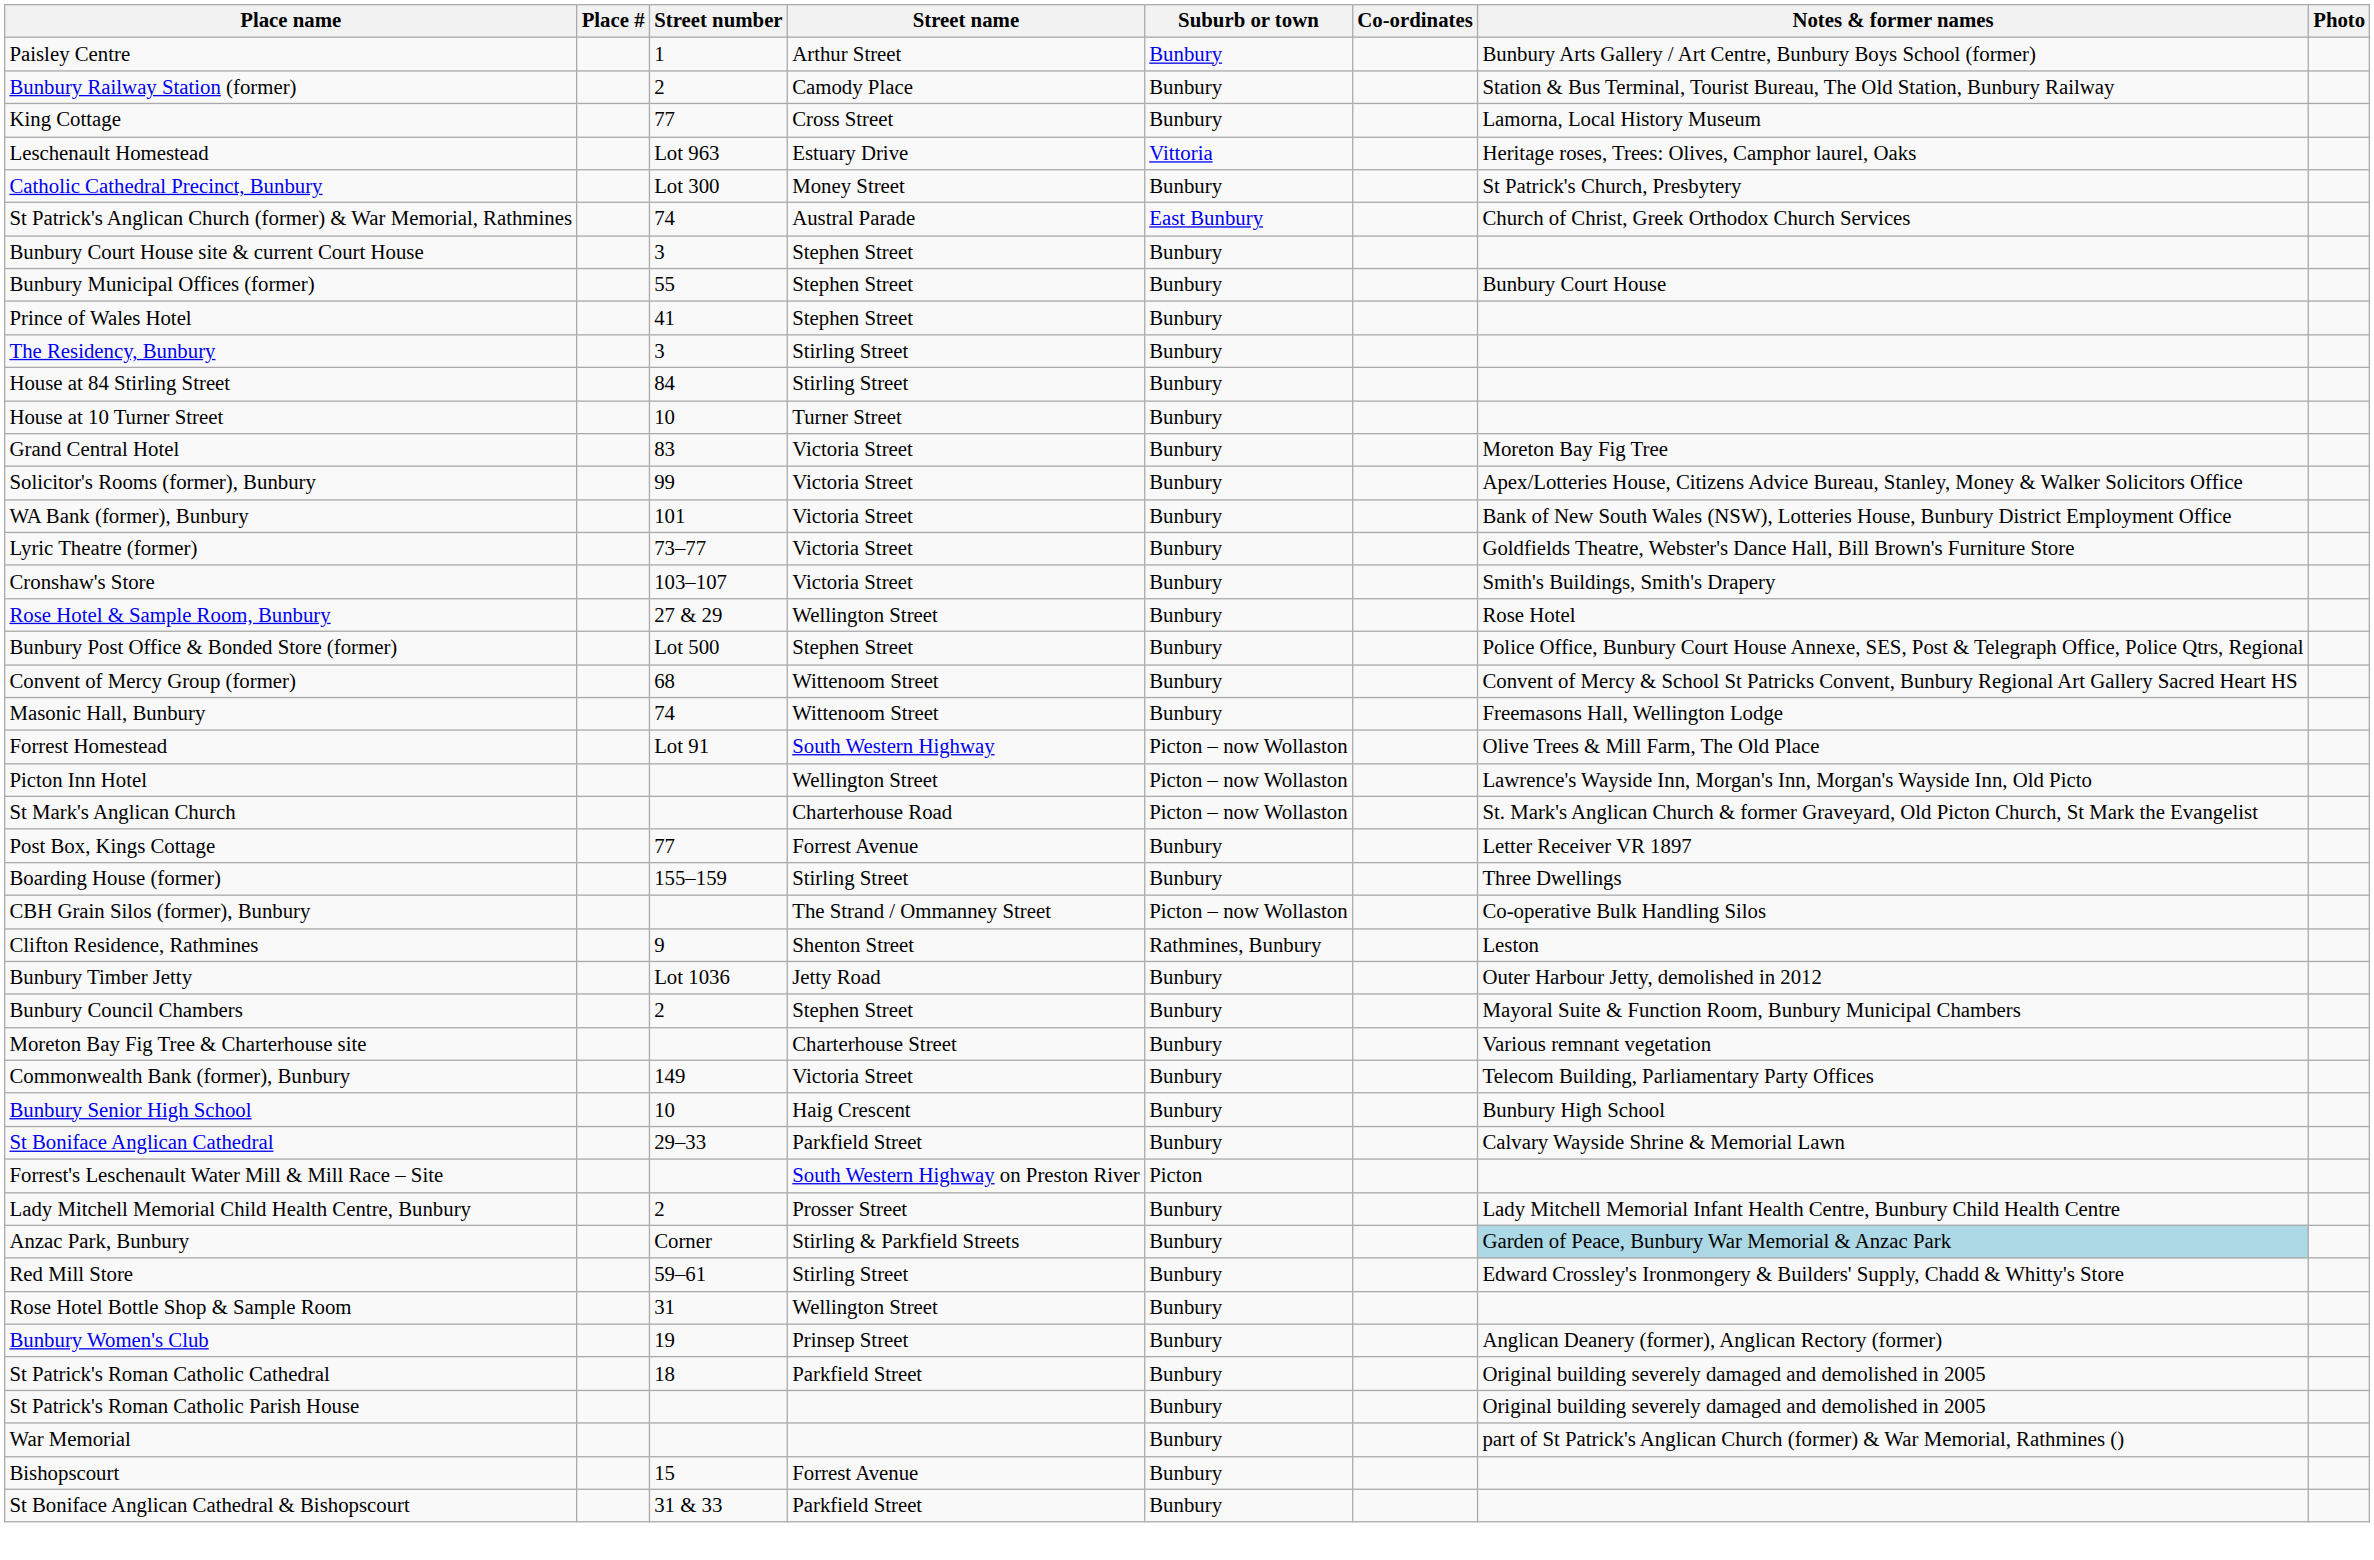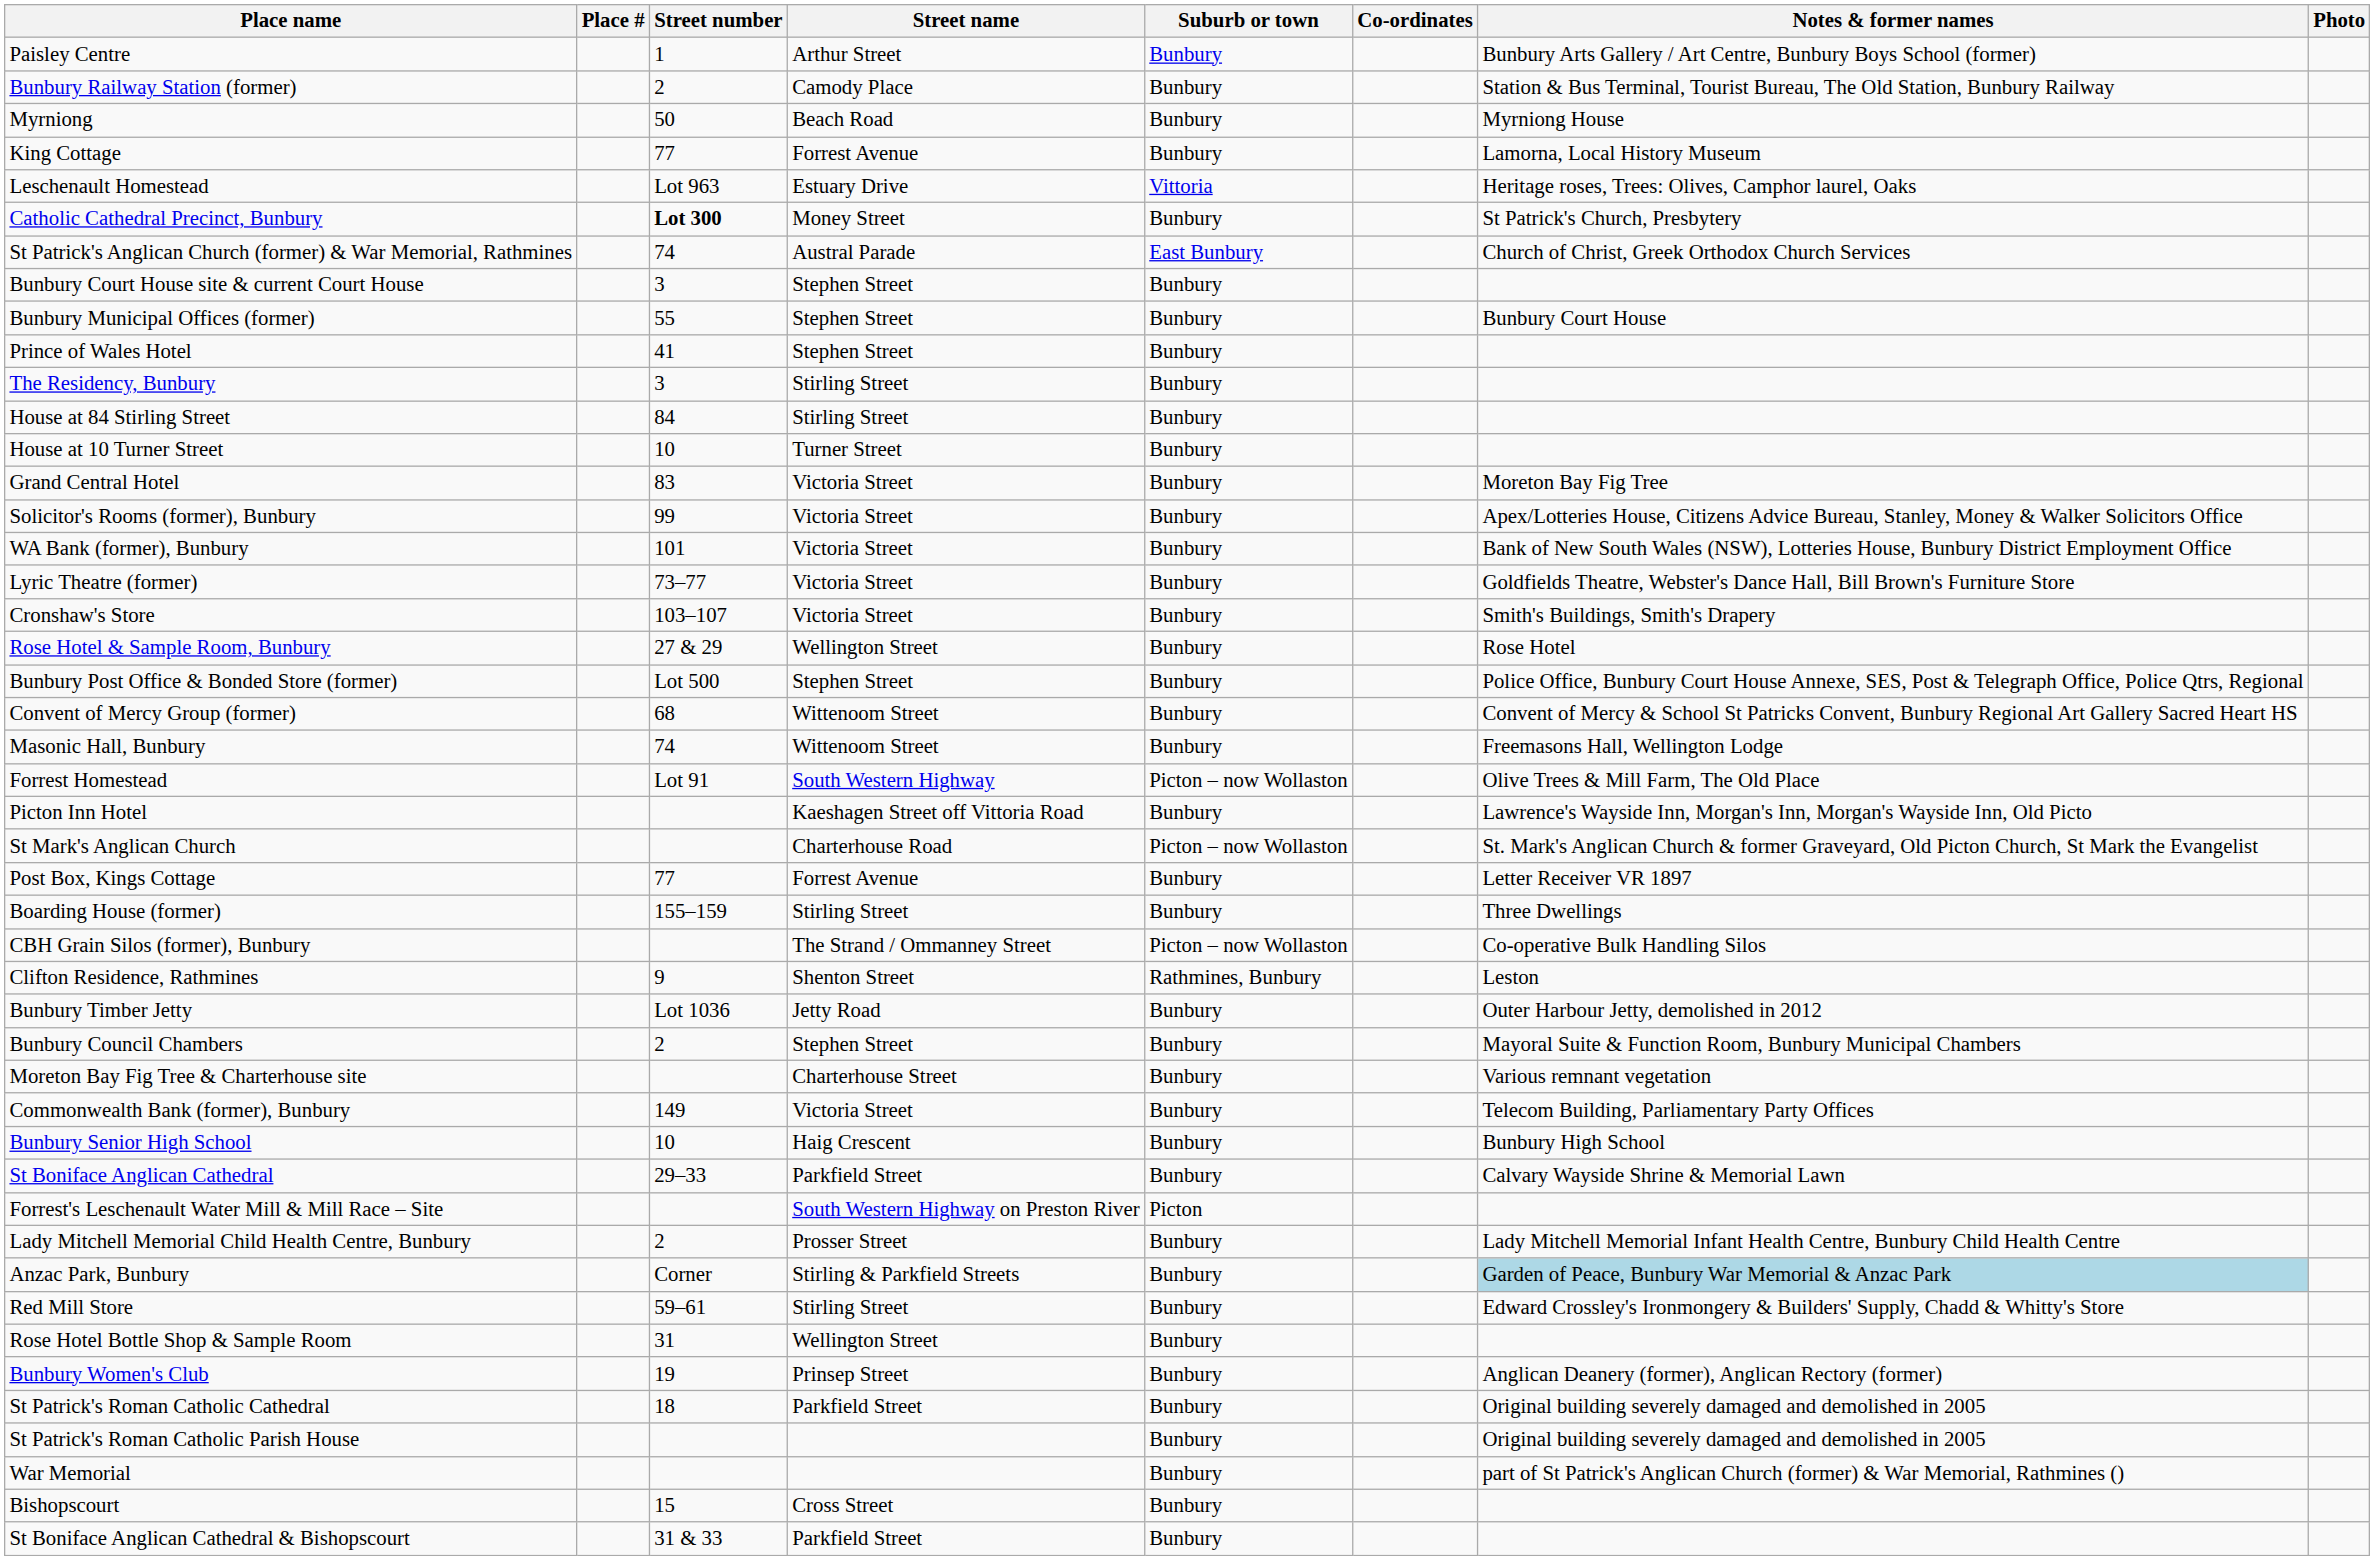 <table class="wikitable sortable">
 <tr>
 <th>Place name</th>
 <th>Place #</th>
 <th>Street number</th>
 <th>Street name</th>
 <th>Suburb or town</th>
 <th>Co-ordinates</th>
 <th class="unsortable">Notes & former names</th>
 <th class="unsortable">Photo</th>
 </tr>
 <tr>
 <td>Paisley Centre</td>
 <td></td>
 <td>1</td>
 <td>Arthur Street</td>
 <td><a href='#'>Bunbury</a></td>
 <td></td>
 <td>Bunbury Arts Gallery / Art Centre, Bunbury Boys School (former)</td>
 <td></td>
 </tr>
 <tr>
 <td><a href='#'>Bunbury Railway Station</a> (former)</td>
 <td></td>
 <td>2</td>
 <td>Camody Place</td>
 <td>Bunbury</td>
 <td></td>
 <td>Station & Bus Terminal, Tourist Bureau, The Old Station, Bunbury Railway</td>
 <td></td>
 </tr>
 <tr>
+<td>Myrniong</td>
+<td></td>
+<td>50</td>
+<td>Beach Road</td>
+<td>Bunbury</td>
+<td></td>
+<td>Myrniong House</td>
+<td></td>
+</tr>
+<tr>
 <td>King Cottage</td>
 <td></td>
 <td>77</td>
-<td>Cross Street</td>
+<td>Forrest Avenue</td>
 <td>Bunbury</td>
 <td></td>
 <td>Lamorna, Local History Museum</td>
 <td></td>
 </tr>
 <tr>
 <td>Leschenault Homestead</td>
 <td></td>
 <td>Lot 963</td>
 <td>Estuary Drive</td>
 <td><a href='#'>Vittoria</a></td>
 <td></td>
 <td>Heritage roses, Trees: Olives, Camphor laurel, Oaks</td>
 <td></td>
 </tr>
 <tr>
 <td><a href='#'>Catholic Cathedral Precinct, Bunbury</a></td>
 <td></td>
-<td>Lot 300</td>
+<td><strong>Lot 300</strong></td>
 <td>Money Street</td>
 <td>Bunbury</td>
 <td></td>
 <td>St Patrick's Church, Presbytery</td>
 <td></td>
 </tr>
 <tr>
 <td>St Patrick's Anglican Church (former) & War Memorial, Rathmines</td>
 <td></td>
 <td>74</td>
 <td>Austral Parade</td>
 <td><a href='#'>East Bunbury</a></td>
 <td></td>
 <td>Church of Christ, Greek Orthodox Church Services</td>
 <td></td>
 </tr>
 <tr>
 <td>Bunbury Court House site & current Court House</td>
 <td></td>
 <td>3</td>
 <td>Stephen Street</td>
 <td>Bunbury</td>
 <td></td>
 <td></td>
 <td></td>
 </tr>
 <tr>
 <td>Bunbury Municipal Offices (former)</td>
 <td></td>
 <td>55</td>
 <td>Stephen Street</td>
 <td>Bunbury</td>
 <td></td>
 <td>Bunbury Court House</td>
 <td></td>
 </tr>
 <tr>
 <td>Prince of Wales Hotel</td>
 <td></td>
 <td>41</td>
 <td>Stephen Street</td>
 <td>Bunbury</td>
 <td></td>
 <td></td>
 <td></td>
 </tr>
 <tr>
 <td><a href='#'>The Residency, Bunbury</a></td>
 <td></td>
 <td>3</td>
 <td>Stirling Street</td>
 <td>Bunbury</td>
 <td></td>
 <td></td>
 <td></td>
 </tr>
 <tr>
 <td>House at 84 Stirling Street</td>
 <td></td>
 <td>84</td>
 <td>Stirling Street</td>
 <td>Bunbury</td>
 <td></td>
 <td></td>
 <td></td>
 </tr>
 <tr>
 <td>House at 10 Turner Street</td>
 <td></td>
 <td>10</td>
 <td>Turner Street</td>
 <td>Bunbury</td>
 <td></td>
 <td></td>
 <td></td>
 </tr>
 <tr>
 <td>Grand Central Hotel</td>
 <td></td>
 <td>83</td>
 <td>Victoria Street</td>
 <td>Bunbury</td>
 <td></td>
 <td>Moreton Bay Fig Tree</td>
 <td></td>
 </tr>
 <tr>
 <td>Solicitor's Rooms (former), Bunbury</td>
 <td></td>
 <td>99</td>
 <td>Victoria Street</td>
 <td>Bunbury</td>
 <td></td>
 <td>Apex/Lotteries House, Citizens Advice Bureau, Stanley, Money & Walker Solicitors Office</td>
 <td></td>
 </tr>
 <tr>
 <td>WA Bank (former), Bunbury</td>
 <td></td>
 <td>101</td>
 <td>Victoria Street</td>
 <td>Bunbury</td>
 <td></td>
 <td>Bank of New South Wales (NSW), Lotteries House, Bunbury District Employment Office</td>
 <td></td>
 </tr>
 <tr>
 <td>Lyric Theatre (former)</td>
 <td></td>
 <td>73–77</td>
 <td>Victoria Street</td>
 <td>Bunbury</td>
 <td></td>
 <td>Goldfields Theatre, Webster's Dance Hall, Bill Brown's Furniture Store</td>
 <td></td>
 </tr>
 <tr>
 <td>Cronshaw's Store</td>
 <td></td>
 <td>103–107</td>
 <td>Victoria Street</td>
 <td>Bunbury</td>
 <td></td>
 <td>Smith's Buildings, Smith's Drapery</td>
 <td></td>
 </tr>
 <tr>
 <td><a href='#'>Rose Hotel & Sample Room, Bunbury</a></td>
 <td></td>
 <td>27 & 29</td>
 <td>Wellington Street</td>
 <td>Bunbury</td>
 <td></td>
 <td>Rose Hotel</td>
 <td></td>
 </tr>
 <tr>
 <td>Bunbury Post Office & Bonded Store (former)</td>
 <td></td>
 <td>Lot 500</td>
 <td>Stephen Street</td>
 <td>Bunbury</td>
 <td></td>
 <td>Police Office, Bunbury Court House Annexe, SES, Post & Telegraph Office, Police Qtrs, Regional</td>
 <td></td>
 </tr>
 <tr>
 <td>Convent of Mercy Group (former)</td>
 <td></td>
 <td>68</td>
 <td>Wittenoom Street</td>
 <td>Bunbury</td>
 <td></td>
 <td>Convent of Mercy & School St Patricks Convent, Bunbury Regional Art Gallery Sacred Heart HS</td>
 <td></td>
 </tr>
 <tr>
 <td>Masonic Hall, Bunbury</td>
 <td></td>
 <td>74</td>
 <td>Wittenoom Street</td>
 <td>Bunbury</td>
 <td></td>
 <td>Freemasons Hall, Wellington Lodge</td>
 <td></td>
 </tr>
 <tr>
 <td>Forrest Homestead</td>
 <td></td>
 <td>Lot 91</td>
 <td><a href='#'>South Western Highway</a></td>
 <td>Picton – now Wollaston</td>
 <td></td>
 <td>Olive Trees & Mill Farm, The Old Place</td>
 <td></td>
 </tr>
 <tr>
 <td>Picton Inn Hotel</td>
 <td></td>
 <td></td>
-<td>Wellington Street</td>
-<td>Picton – now Wollaston</td>
+<td>Kaeshagen Street off Vittoria Road</td>
+<td>Bunbury</td>
 <td></td>
 <td>Lawrence's Wayside Inn, Morgan's Inn,  Morgan's Wayside Inn, Old Picto</td>
 <td></td>
 </tr>
 <tr>
 <td>St Mark's Anglican Church</td>
 <td></td>
 <td></td>
 <td>Charterhouse Road</td>
 <td>Picton – now Wollaston</td>
 <td></td>
 <td>St. Mark's Anglican Church & former Graveyard, Old Picton Church, St Mark the Evangelist</td>
 <td></td>
 </tr>
 <tr>
 <td>Post Box, Kings Cottage</td>
 <td></td>
 <td>77</td>
 <td>Forrest Avenue</td>
 <td>Bunbury</td>
 <td></td>
 <td>Letter Receiver VR 1897</td>
 <td></td>
 </tr>
 <tr>
 <td>Boarding House (former)</td>
 <td></td>
 <td>155–159</td>
 <td>Stirling Street</td>
 <td>Bunbury</td>
 <td></td>
 <td>Three Dwellings</td>
 <td></td>
 </tr>
 <tr>
 <td>CBH Grain Silos (former), Bunbury</td>
 <td></td>
 <td></td>
 <td>The Strand / Ommanney Street</td>
 <td>Picton – now Wollaston</td>
 <td></td>
 <td>Co-operative Bulk Handling Silos</td>
 <td></td>
 </tr>
 <tr>
 <td>Clifton Residence, Rathmines</td>
 <td></td>
 <td>9</td>
 <td>Shenton Street</td>
 <td>Rathmines, Bunbury</td>
 <td></td>
 <td>Leston</td>
 <td></td>
 </tr>
 <tr>
 <td>Bunbury Timber Jetty</td>
 <td></td>
 <td>Lot 1036</td>
 <td>Jetty Road</td>
 <td>Bunbury</td>
 <td></td>
 <td>Outer Harbour Jetty, demolished in 2012</td>
 <td></td>
 </tr>
 <tr>
 <td>Bunbury Council Chambers</td>
 <td></td>
 <td>2</td>
 <td>Stephen Street</td>
 <td>Bunbury</td>
 <td></td>
 <td>Mayoral Suite & Function Room, Bunbury Municipal Chambers</td>
 <td></td>
 </tr>
 <tr>
 <td>Moreton Bay Fig Tree & Charterhouse site</td>
 <td></td>
 <td></td>
 <td>Charterhouse Street</td>
 <td>Bunbury</td>
 <td></td>
 <td>Various remnant vegetation</td>
 <td></td>
 </tr>
 <tr>
 <td>Commonwealth Bank (former), Bunbury</td>
 <td></td>
 <td>149</td>
 <td>Victoria Street</td>
 <td>Bunbury</td>
 <td></td>
 <td>Telecom Building, Parliamentary Party Offices</td>
 <td></td>
 </tr>
 <tr>
 <td><a href='#'>Bunbury Senior High School</a></td>
 <td></td>
 <td>10</td>
 <td>Haig Crescent</td>
 <td>Bunbury</td>
 <td></td>
 <td>Bunbury High School</td>
 <td></td>
 </tr>
 <tr>
 <td><a href='#'>St Boniface Anglican Cathedral</a></td>
 <td></td>
 <td>29–33</td>
 <td>Parkfield Street</td>
 <td>Bunbury</td>
 <td></td>
 <td>Calvary Wayside Shrine & Memorial Lawn</td>
 <td></td>
 </tr>
 <tr>
 <td>Forrest's Leschenault Water Mill & Mill Race – Site</td>
 <td></td>
 <td></td>
 <td><a href='#'>South Western Highway</a> on Preston River</td>
 <td>Picton</td>
 <td></td>
 <td></td>
 <td></td>
 </tr>
 <tr>
 <td>Lady Mitchell Memorial Child Health Centre, Bunbury</td>
 <td></td>
 <td>2</td>
 <td>Prosser Street</td>
 <td>Bunbury</td>
 <td></td>
 <td>Lady Mitchell Memorial Infant Health Centre, Bunbury Child Health Centre</td>
 <td></td>
 </tr>
 <tr>
 <td>Anzac Park, Bunbury</td>
 <td></td>
 <td>Corner</td>
 <td>Stirling & Parkfield Streets</td>
 <td>Bunbury</td>
 <td></td>
 <td style="background: lightblue;">Garden of Peace, Bunbury War Memorial & Anzac Park</td>
 <td></td>
 </tr>
 <tr>
 <td>Red Mill Store</td>
 <td></td>
 <td>59–61</td>
 <td>Stirling Street</td>
 <td>Bunbury</td>
 <td></td>
 <td>Edward Crossley's Ironmongery & Builders' Supply, Chadd & Whitty's Store</td>
 <td></td>
 </tr>
 <tr>
 <td>Rose Hotel Bottle Shop & Sample Room</td>
 <td></td>
 <td>31</td>
 <td>Wellington Street</td>
 <td>Bunbury</td>
 <td></td>
 <td></td>
 <td></td>
 </tr>
 <tr>
 <td><a href='#'>Bunbury Women's Club</a></td>
 <td></td>
 <td>19</td>
 <td>Prinsep Street</td>
 <td>Bunbury</td>
 <td></td>
 <td>Anglican Deanery (former), Anglican Rectory (former)</td>
 <td></td>
 </tr>
 <tr>
 <td>St Patrick's Roman Catholic Cathedral</td>
 <td></td>
 <td>18</td>
 <td>Parkfield Street</td>
 <td>Bunbury</td>
 <td></td>
 <td>Original building severely damaged and demolished in 2005</td>
 <td></td>
 </tr>
 <tr>
 <td>St Patrick's Roman Catholic Parish House</td>
 <td></td>
 <td></td>
 <td></td>
 <td>Bunbury</td>
 <td></td>
 <td>Original building severely damaged and demolished in 2005</td>
 <td></td>
 </tr>
 <tr>
 <td>War Memorial</td>
 <td></td>
 <td></td>
 <td></td>
 <td>Bunbury</td>
 <td></td>
 <td>part of St Patrick's Anglican Church (former) & War Memorial, Rathmines ()</td>
 <td></td>
 </tr>
 <tr>
 <td>Bishopscourt</td>
 <td></td>
 <td>15</td>
-<td>Forrest Avenue</td>
+<td>Cross Street</td>
 <td>Bunbury</td>
 <td></td>
 <td></td>
 <td></td>
 </tr>
 <tr>
 <td>St Boniface Anglican Cathedral & Bishopscourt</td>
 <td></td>
 <td>31 & 33</td>
 <td>Parkfield Street</td>
 <td>Bunbury</td>
 <td></td>
 <td></td>
 <td></td>
 </tr>
 </table>
